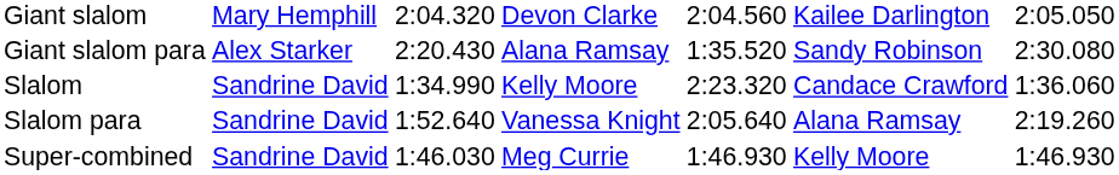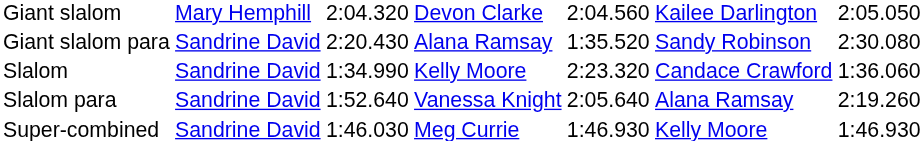 <table>
 <tr>
 <td>Giant slalom</td>
 <td><a href='#'>Mary Hemphill</a><br></td>
 <td>2:04.320</td>
 <td><a href='#'>Devon Clarke</a><br></td>
 <td>2:04.560</td>
 <td><a href='#'>Kailee Darlington</a><br></td>
 <td>2:05.050</td>
 </tr>
 <tr>
 <td>Giant slalom para</td>
-<td><a href='#'>Alex Starker</a><br></td>
+<td><a href='#'>Sandrine David</a><br></td>
 <td>2:20.430</td>
 <td><a href='#'>Alana Ramsay</a><br></td>
 <td>1:35.520</td>
 <td><a href='#'>Sandy Robinson</a><br></td>
 <td>2:30.080</td>
 </tr>
 <tr>
 <td>Slalom</td>
 <td><a href='#'>Sandrine David</a><br></td>
 <td>1:34.990</td>
 <td><a href='#'>Kelly Moore</a><br></td>
 <td>2:23.320</td>
 <td><a href='#'>Candace Crawford</a><br></td>
 <td>1:36.060</td>
 </tr>
 <tr>
 <td>Slalom para</td>
 <td><a href='#'>Sandrine David</a><br></td>
 <td>1:52.640</td>
 <td><a href='#'>Vanessa Knight</a><br></td>
 <td>2:05.640</td>
 <td><a href='#'>Alana Ramsay</a><br></td>
 <td>2:19.260</td>
 </tr>
 <tr>
 <td>Super-combined</td>
 <td><a href='#'>Sandrine David</a><br></td>
 <td>1:46.030</td>
 <td><a href='#'>Meg Currie</a><br></td>
 <td>1:46.930</td>
 <td><a href='#'>Kelly Moore</a><br></td>
 <td>1:46.930</td>
 </tr>
 </table>
